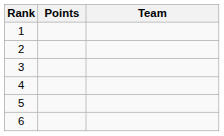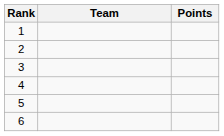 <table class="wikitable" style="text-align:center;">
 <tr>
 <th width=40>Rank</th>
+<th width=180>Team</th>
 <th width=60>Points</th>
-<th width=180>Team</th>
 </tr>
 <tr>
 <td>1</td>
+<td align=left></td>
 <td></td>
-<td align=left></td>
 </tr>
 <tr>
 <td>2</td>
+<td align=left></td>
 <td></td>
-<td align=left></td>
 </tr>
 <tr>
 <td>3</td>
+<td align=left></td>
 <td></td>
-<td align=left></td>
 </tr>
 <tr>
 <td>4</td>
+<td align=left></td>
 <td></td>
-<td align=left></td>
 </tr>
 <tr>
 <td>5</td>
+<td align=left></td>
 <td></td>
-<td align=left></td>
 </tr>
 <tr>
 <td>6</td>
+<td align=left></td>
 <td></td>
-<td align=left></td>
 </tr>
 </table>
